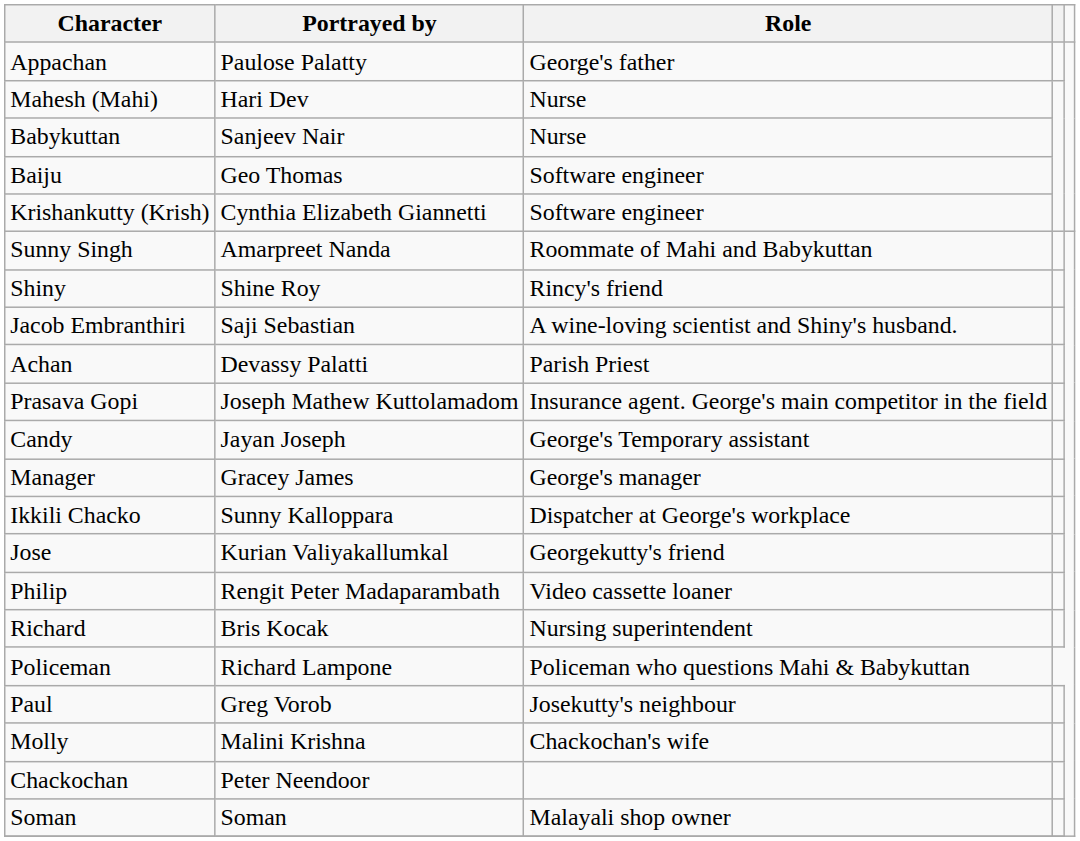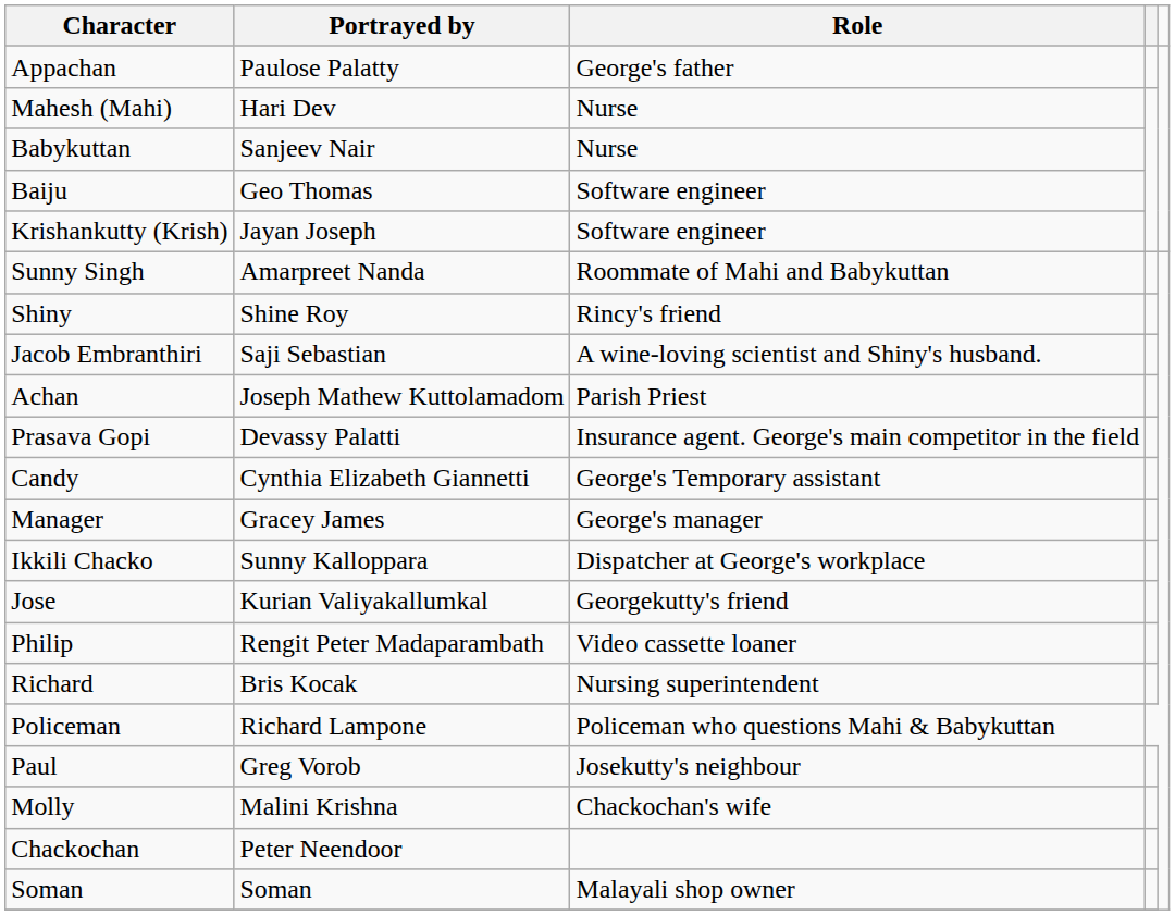 <table class="wikitable sortable">
 <tr>
 <th>Character</th>
 <th>Portrayed by</th>
 <th>Role</th>
 <th scope="col" class="unsortable" ></th>
 </tr>
 <tr Thampy Antony>
 <td>Appachan</td>
 <td>Paulose Palatty</td>
 <td>George's father</td>
 <td></td>
 <td rowspan="5"></td>
 </tr>
 <tr>
 <td>Mahesh (Mahi)</td>
 <td>Hari Dev</td>
 <td>Nurse</td>
 </tr>
 <tr>
 <td>Babykuttan</td>
 <td>Sanjeev Nair</td>
 <td>Nurse</td>
 </tr>
 <tr>
 <td>Baiju</td>
 <td>Geo Thomas</td>
 <td>Software engineer</td>
 </tr>
 <tr>
 <td>Krishankutty (Krish)</td>
-<td>Cynthia Elizabeth Giannetti</td>
+<td>Jayan Joseph</td>
 <td>Software engineer</td>
 </tr>
 <tr>
 <td>Sunny Singh</td>
 <td>Amarpreet Nanda</td>
 <td>Roommate of Mahi and Babykuttan</td>
 <td></td>
 </tr>
 <tr>
 <td>Shiny</td>
 <td>Shine Roy</td>
 <td>Rincy's friend</td>
 <td></td>
 </tr>
 <tr>
 <td>Jacob Embranthiri</td>
 <td>Saji Sebastian</td>
 <td>A wine-loving scientist and Shiny's husband.</td>
 <td></td>
 </tr>
 <tr>
 <td>Achan</td>
-<td>Devassy Palatti</td>
+<td>Joseph Mathew Kuttolamadom</td>
 <td>Parish Priest</td>
 <td></td>
 </tr>
 <tr>
 <td>Prasava Gopi</td>
-<td>Joseph Mathew Kuttolamadom</td>
+<td>Devassy Palatti</td>
 <td>Insurance agent. George's main competitor in the field</td>
 <td></td>
 </tr>
 <tr>
 <td>Candy</td>
-<td>Jayan Joseph</td>
+<td>Cynthia Elizabeth Giannetti</td>
 <td>George's Temporary assistant</td>
 <td></td>
 </tr>
 <tr>
 <td>Manager</td>
 <td>Gracey James</td>
 <td>George's manager</td>
 <td></td>
 </tr>
 <tr>
 <td>Ikkili Chacko</td>
 <td>Sunny Kalloppara</td>
 <td>Dispatcher at George's workplace</td>
 <td></td>
 </tr>
 <tr>
 <td>Jose</td>
 <td>Kurian Valiyakallumkal</td>
 <td>Georgekutty's friend</td>
 <td></td>
 </tr>
 <tr>
 <td>Philip</td>
 <td>Rengit Peter Madaparambath</td>
 <td>Video cassette loaner</td>
 <td></td>
 </tr>
 <tr>
 <td>Richard</td>
 <td>Bris Kocak</td>
 <td>Nursing superintendent</td>
 <td></td>
 </tr>
 <tr>
 <td>Policeman</td>
 <td>Richard Lampone</td>
 <td>Policeman who questions Mahi & Babykuttan</td>
 </tr>
 <tr>
 <td>Paul</td>
 <td>Greg Vorob</td>
 <td>Josekutty's neighbour</td>
 <td></td>
 </tr>
 <tr>
 <td>Molly</td>
 <td>Malini Krishna</td>
 <td>Chackochan's wife</td>
 <td></td>
 </tr>
 <tr>
 <td>Chackochan</td>
 <td>Peter Neendoor</td>
 <td></td>
 <td></td>
 </tr>
 <tr>
 <td>Soman</td>
 <td>Soman</td>
 <td>Malayali shop owner</td>
 <td></td>
 </tr>
 <tr>
 </tr>
 </table>
